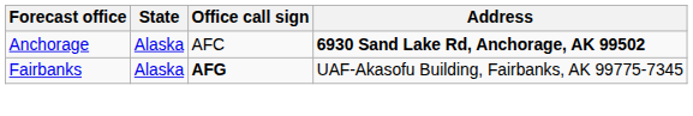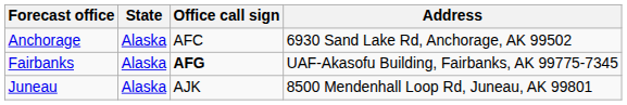 <table class="wikitable sortable">
 <tr>
 <th>Forecast office</th>
 <th>State</th>
 <th>Office call sign</th>
 <th>Address</th>
 </tr>
 <tr>
 <td><a href='#'>Anchorage</a></td>
 <td><a href='#'>Alaska</a></td>
 <td>AFC</td>
-<td><strong>6930 Sand Lake Rd, Anchorage, AK 99502</strong></td>
+<td>6930 Sand Lake Rd, Anchorage, AK 99502</td>
 </tr>
 <tr>
 <td><a href='#'>Fairbanks</a></td>
 <td><a href='#'>Alaska</a></td>
 <td><strong>AFG</strong></td>
 <td>UAF-Akasofu Building, Fairbanks, AK 99775-7345</td>
 </tr>
+<tr>
+<td><a href='#'>Juneau</a></td>
+<td><a href='#'>Alaska</a></td>
+<td>AJK</td>
+<td>8500 Mendenhall Loop Rd, Juneau, AK 99801</td>
+</tr>
 </table>
